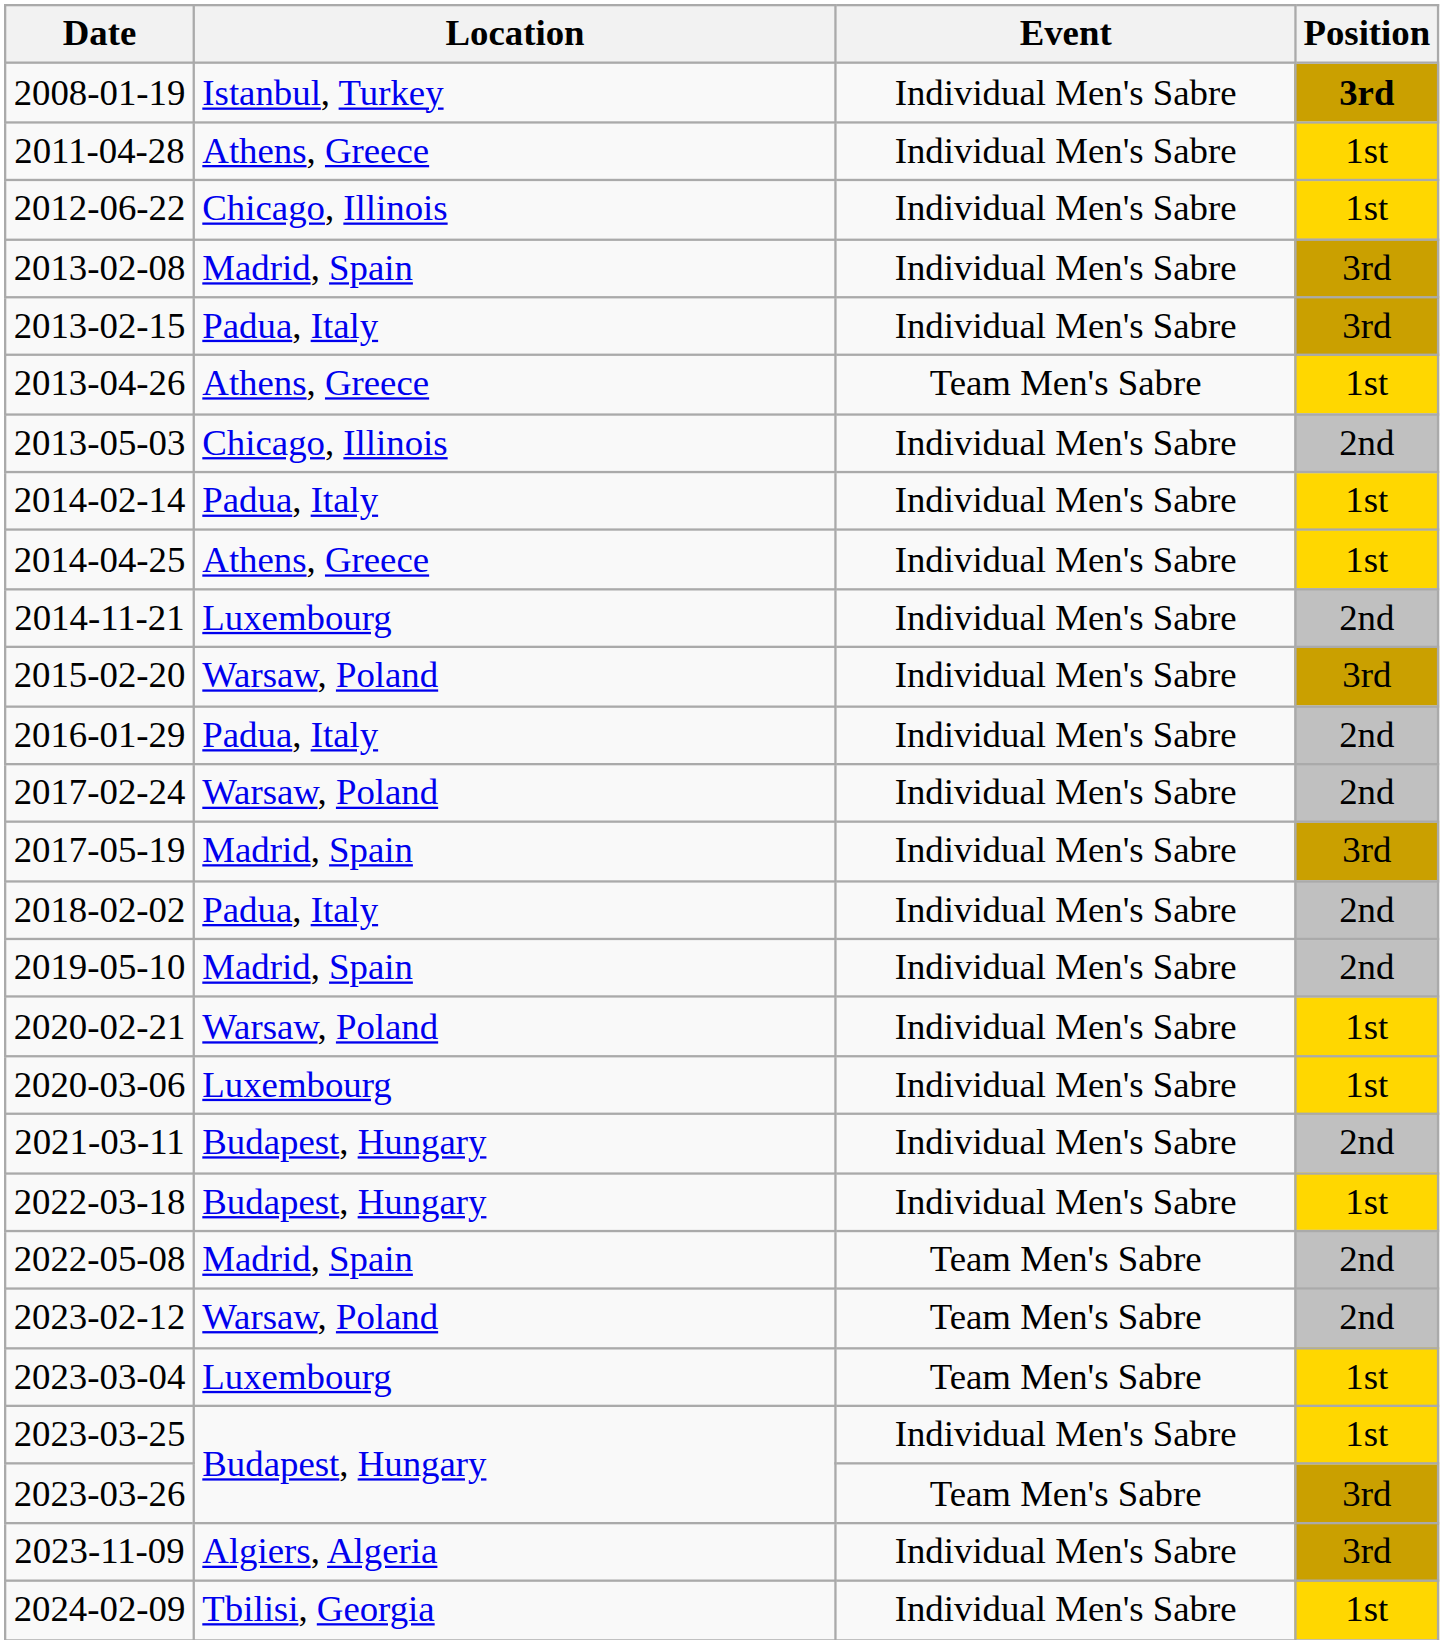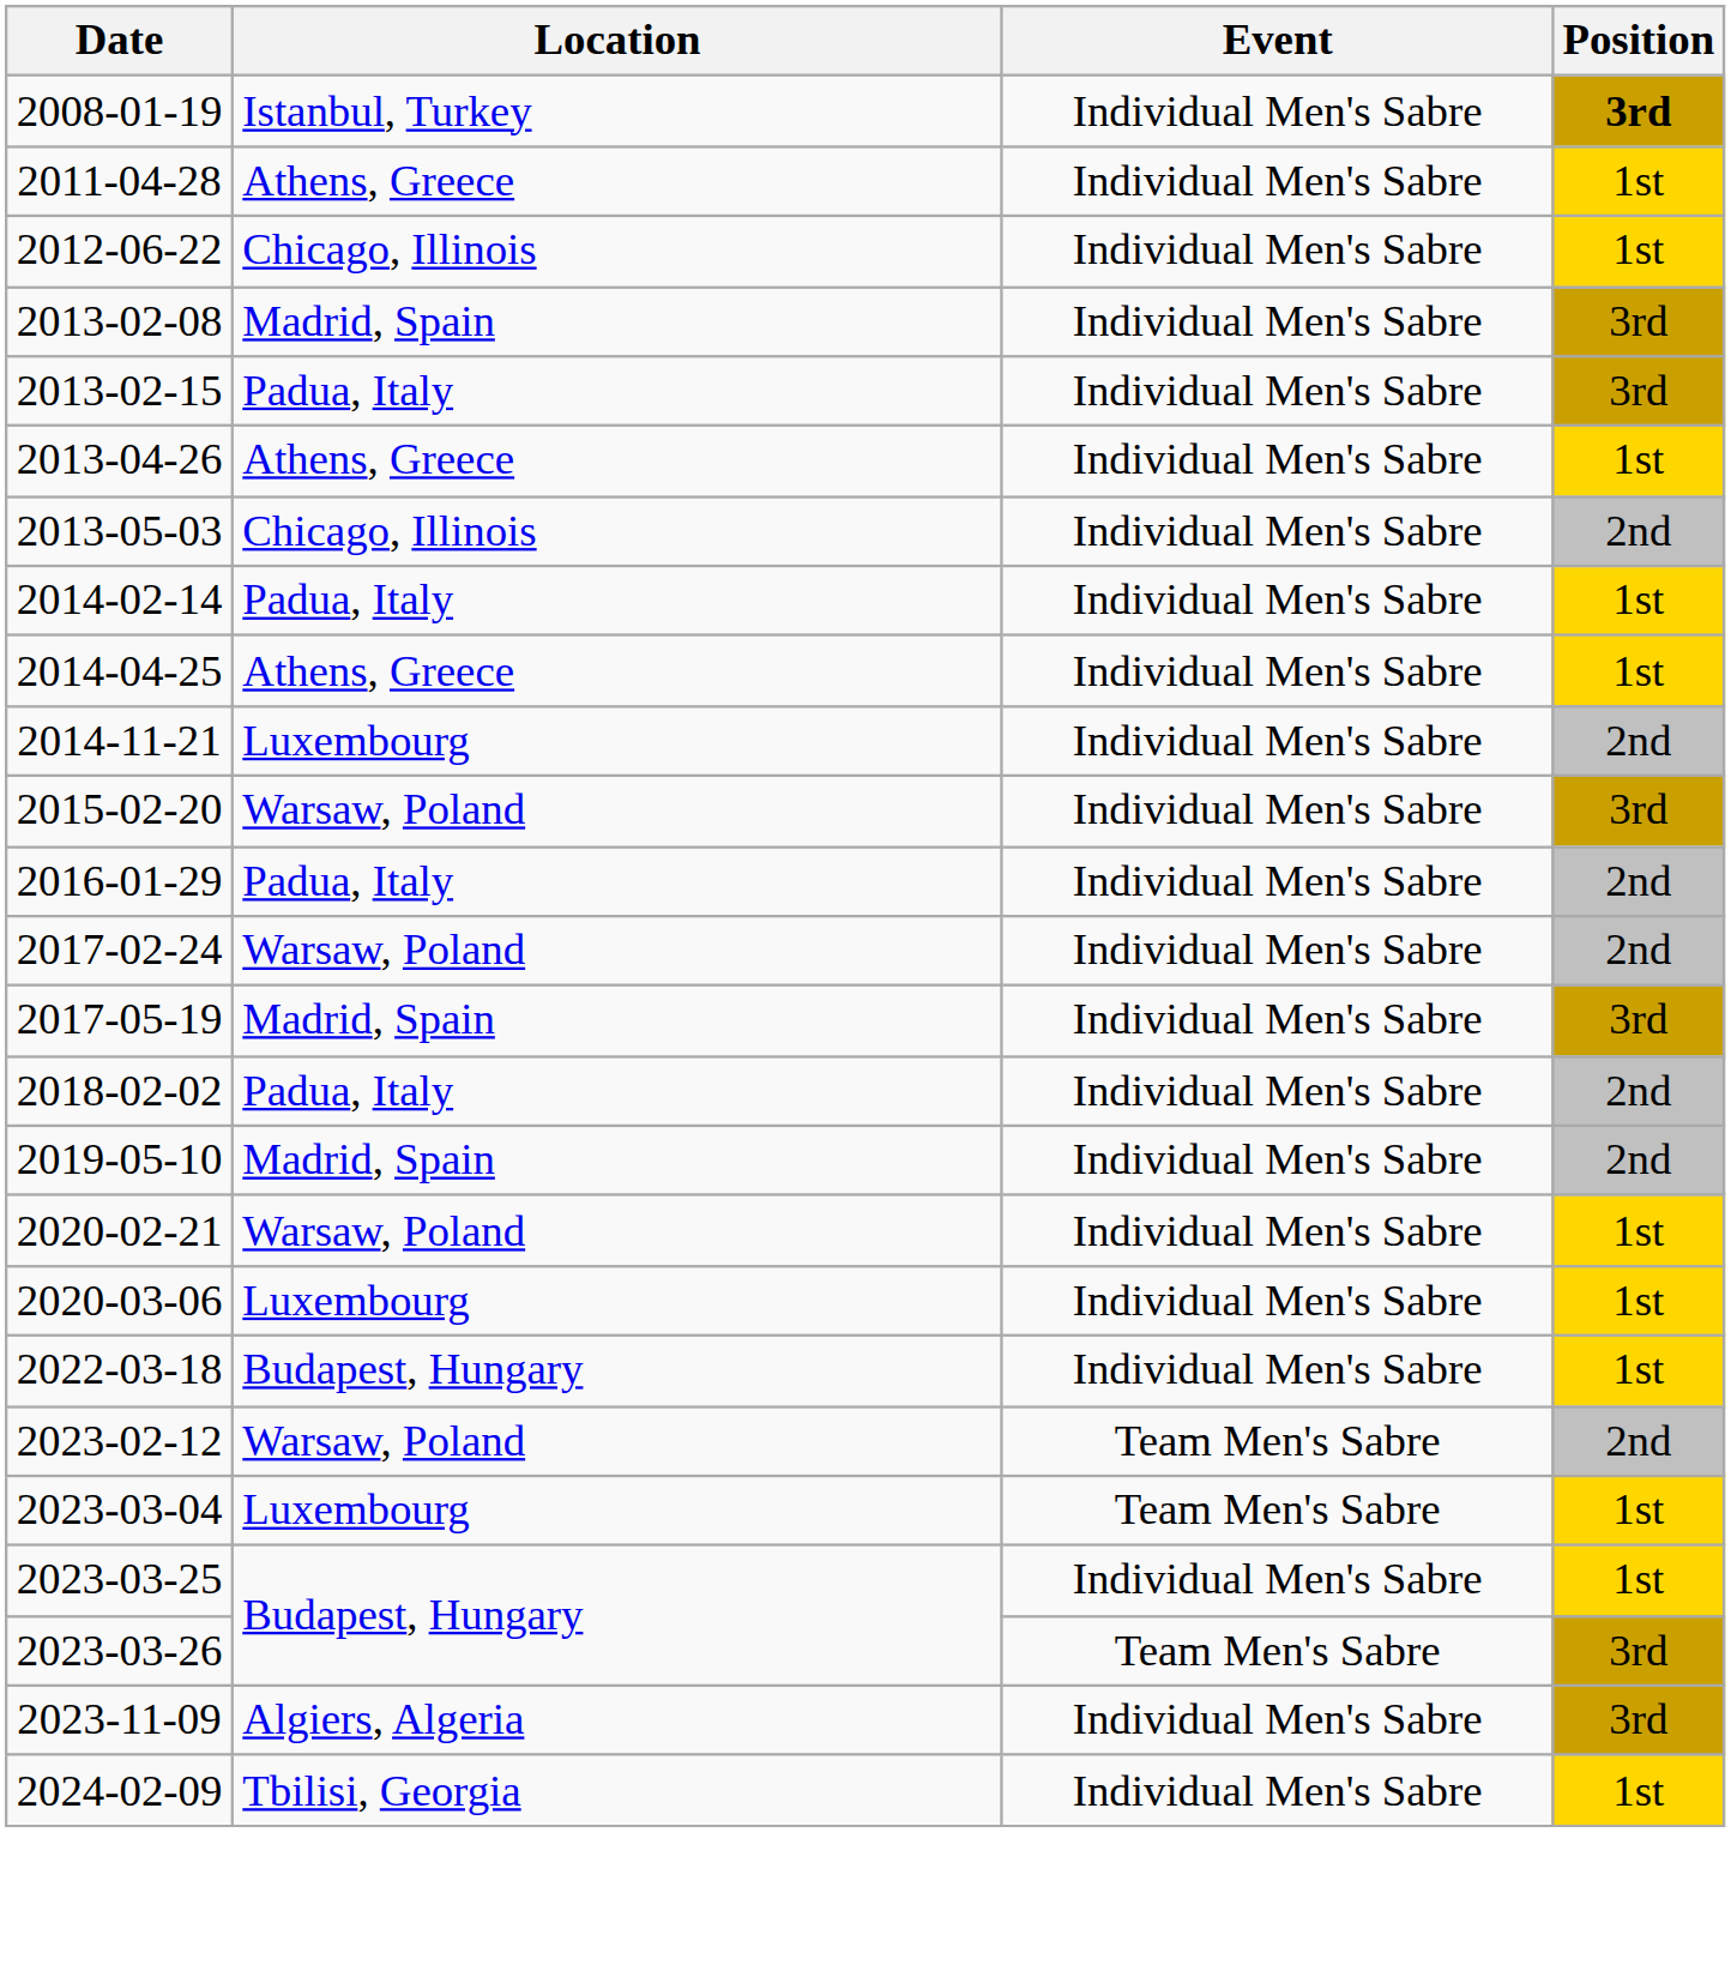 <table class="wikitable" style="text-align:center;">
 <tr>
 <th>Date</th>
 <th style="width:17em">Location</th>
 <th style="width:12em">Event</th>
 <th>Position</th>
 </tr>
 <tr>
 <td>2008-01-19</td>
 <td rowspan="1" align="left"> <a href='#'>Istanbul</a>, <a href='#'>Turkey</a></td>
 <td>Individual Men's Sabre</td>
 <td bgcolor="caramel"><strong>3rd</strong></td>
 </tr>
 <tr>
 <td>2011-04-28</td>
 <td rowspan="1" align="left"> <a href='#'>Athens</a>, <a href='#'>Greece</a></td>
 <td>Individual Men's Sabre</td>
 <td bgcolor="gold">1st</td>
 </tr>
 <tr>
 <td>2012-06-22</td>
 <td rowspan="1" align="left"> <a href='#'>Chicago</a>, <a href='#'>Illinois</a></td>
 <td>Individual Men's Sabre</td>
 <td bgcolor="gold">1st</td>
 </tr>
 <tr>
 <td rowspan="1">2013-02-08</td>
 <td rowspan="1" align="left"> <a href='#'>Madrid</a>, <a href='#'>Spain</a></td>
 <td>Individual Men's Sabre</td>
 <td bgcolor="caramel">3rd</td>
 </tr>
 <tr>
 <td>2013-02-15</td>
 <td rowspan="1" align="left"> <a href='#'>Padua</a>, <a href='#'>Italy</a></td>
 <td>Individual Men's Sabre</td>
 <td bgcolor="caramel">3rd</td>
 </tr>
 <tr>
 <td>2013-04-26</td>
 <td rowspan="1" align="left"> <a href='#'>Athens</a>, <a href='#'>Greece</a></td>
-<td>Team Men's Sabre</td>
+<td>Individual Men's Sabre</td>
 <td bgcolor="gold">1st</td>
 </tr>
 <tr>
 <td>2013-05-03</td>
 <td rowspan="1" align="left"> <a href='#'>Chicago</a>, <a href='#'>Illinois</a></td>
 <td>Individual Men's Sabre</td>
 <td bgcolor="silver">2nd</td>
 </tr>
 <tr>
 <td>2014-02-14</td>
 <td rowspan="1" align="left"> <a href='#'>Padua</a>, <a href='#'>Italy</a></td>
 <td>Individual Men's Sabre</td>
 <td bgcolor="gold">1st</td>
 </tr>
 <tr>
 <td>2014-04-25</td>
 <td rowspan="1" align="left"> <a href='#'>Athens</a>, <a href='#'>Greece</a></td>
 <td>Individual Men's Sabre</td>
 <td bgcolor="gold">1st</td>
 </tr>
 <tr>
 <td>2014-11-21</td>
 <td rowspan="1" align="left"> <a href='#'>Luxembourg</a></td>
 <td>Individual Men's Sabre</td>
 <td bgcolor="silver">2nd</td>
 </tr>
 <tr>
 <td>2015-02-20</td>
 <td rowspan="1" align="left"> <a href='#'>Warsaw</a>, <a href='#'>Poland</a></td>
 <td>Individual Men's Sabre</td>
 <td bgcolor="caramel">3rd</td>
 </tr>
 <tr>
 <td>2016-01-29</td>
 <td rowspan="1" align="left"> <a href='#'>Padua</a>, <a href='#'>Italy</a></td>
 <td>Individual Men's Sabre</td>
 <td bgcolor="silver">2nd</td>
 </tr>
 <tr>
 <td>2017-02-24</td>
 <td rowspan="1" align="left"> <a href='#'>Warsaw</a>, <a href='#'>Poland</a></td>
 <td>Individual Men's Sabre</td>
 <td bgcolor="silver">2nd</td>
 </tr>
 <tr>
 <td>2017-05-19</td>
 <td rowspan="1" align="left"> <a href='#'>Madrid</a>, <a href='#'>Spain</a></td>
 <td>Individual Men's Sabre</td>
 <td bgcolor="caramel">3rd</td>
 </tr>
 <tr>
 <td>2018-02-02</td>
 <td rowspan="1" align="left"> <a href='#'>Padua</a>, <a href='#'>Italy</a></td>
 <td>Individual Men's Sabre</td>
 <td bgcolor="silver">2nd</td>
 </tr>
 <tr>
 <td>2019-05-10</td>
 <td rowspan="1" align="left"> <a href='#'>Madrid</a>, <a href='#'>Spain</a></td>
 <td>Individual Men's Sabre</td>
 <td bgcolor="silver">2nd</td>
 </tr>
 <tr>
 <td>2020-02-21</td>
 <td rowspan="1" align="left"> <a href='#'>Warsaw</a>, <a href='#'>Poland</a></td>
 <td>Individual Men's Sabre</td>
 <td bgcolor="gold">1st</td>
 </tr>
 <tr>
 <td>2020-03-06</td>
 <td rowspan="1" align="left"> <a href='#'>Luxembourg</a></td>
 <td>Individual Men's Sabre</td>
 <td bgcolor="gold">1st</td>
 </tr>
 <tr>
-<td>2021-03-11</td>
-<td rowspan="1" align="left"> <a href='#'>Budapest</a>, <a href='#'>Hungary</a></td>
-<td>Individual Men's Sabre</td>
-<td bgcolor="silver">2nd</td>
-</tr>
-<tr>
 <td>2022-03-18</td>
 <td rowspan="1" align="left"> <a href='#'>Budapest</a>, <a href='#'>Hungary</a></td>
 <td>Individual Men's Sabre</td>
 <td bgcolor="gold">1st</td>
-</tr>
-<tr>
-<td>2022-05-08</td>
-<td rowspan="1" align="left"> <a href='#'>Madrid</a>, <a href='#'>Spain</a></td>
-<td>Team Men's Sabre</td>
-<td bgcolor="silver">2nd</td>
 </tr>
 <tr>
 <td>2023-02-12</td>
 <td rowspan="1" align="left"> <a href='#'>Warsaw</a>, <a href='#'>Poland</a></td>
 <td>Team Men's Sabre</td>
 <td bgcolor="silver">2nd</td>
 </tr>
 <tr>
 <td>2023-03-04</td>
 <td rowspan="1" align="left"> <a href='#'>Luxembourg</a></td>
 <td>Team Men's Sabre</td>
 <td bgcolor="gold">1st</td>
 </tr>
 <tr>
 <td>2023-03-25</td>
 <td rowspan="2" align="left"> <a href='#'>Budapest</a>, <a href='#'>Hungary</a></td>
 <td>Individual Men's Sabre</td>
 <td bgcolor="gold">1st</td>
 </tr>
 <tr>
 <td>2023-03-26</td>
 <td>Team Men's Sabre</td>
 <td bgcolor="caramel">3rd</td>
 </tr>
 <tr>
 <td>2023-11-09</td>
 <td rowspan="1" align="left"> <a href='#'>Algiers</a>, <a href='#'>Algeria</a></td>
 <td>Individual Men's Sabre</td>
 <td bgcolor="caramel">3rd</td>
 </tr>
 <tr>
 <td>2024-02-09</td>
 <td rowspan="1" align="left"> <a href='#'>Tbilisi</a>, <a href='#'>Georgia</a></td>
 <td>Individual Men's Sabre</td>
 <td bgcolor="gold">1st</td>
 </tr>
 </table>
